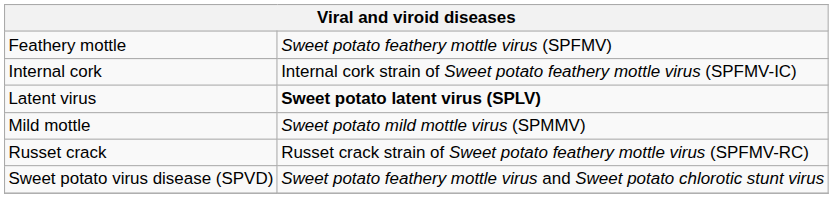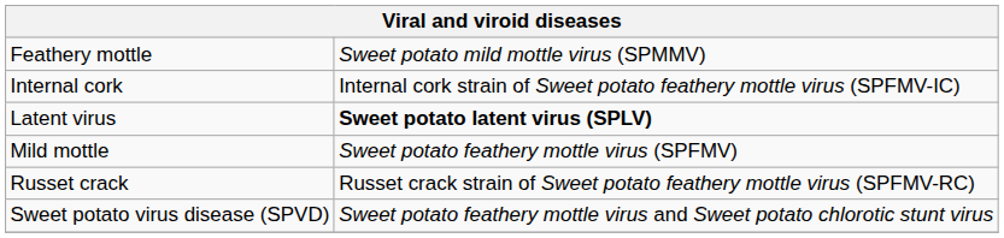 <table class="wikitable">
 <tr>
 <th colspan=2>Viral and viroid diseases</th>
 </tr>
 <tr>
 <td>Feathery mottle</td>
-<td><em>Sweet potato feathery mottle virus</em> (SPFMV)</td>
+<td><em>Sweet potato mild mottle virus</em> (SPMMV)</td>
 </tr>
 <tr>
 <td>Internal cork</td>
 <td>Internal cork strain of <em>Sweet potato feathery mottle virus</em> (SPFMV-IC)</td>
 </tr>
 <tr>
 <td>Latent virus</td>
 <td><strong>Sweet potato latent virus (SPLV)</strong></td>
 </tr>
 <tr>
 <td>Mild mottle</td>
-<td><em>Sweet potato mild mottle virus</em> (SPMMV)</td>
+<td><em>Sweet potato feathery mottle virus</em> (SPFMV)</td>
 </tr>
 <tr>
 <td>Russet crack</td>
 <td>Russet crack strain of <em>Sweet potato feathery mottle virus</em> (SPFMV-RC)</td>
 </tr>
 <tr>
 <td>Sweet potato virus disease (SPVD)</td>
 <td><em>Sweet potato feathery mottle virus</em> and <em>Sweet potato chlorotic stunt virus</em> </td>
 </tr>
 <tr>
 </tr>
 </table>
